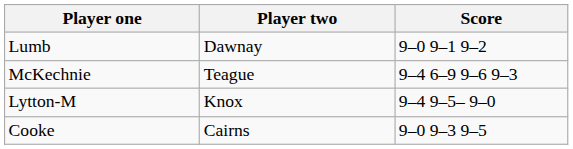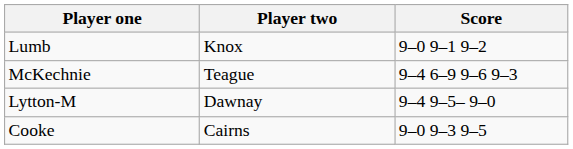 <table class="wikitable">
 <tr>
 <th width=170>Player one</th>
 <th width=170>Player two</th>
 <th width=150>Score</th>
 </tr>
 <tr>
 <td> Lumb</td>
-<td> Dawnay</td>
+<td> Knox</td>
 <td>9–0 9–1 9–2</td>
 </tr>
 <tr>
 <td> McKechnie</td>
 <td> Teague</td>
 <td>9–4 6–9 9–6 9–3</td>
 </tr>
 <tr>
 <td> Lytton-M</td>
-<td> Knox</td>
+<td> Dawnay</td>
 <td>9–4 9–5– 9–0</td>
 </tr>
 <tr>
 <td> Cooke</td>
 <td> Cairns</td>
 <td>9–0 9–3 9–5</td>
 </tr>
 </table>
